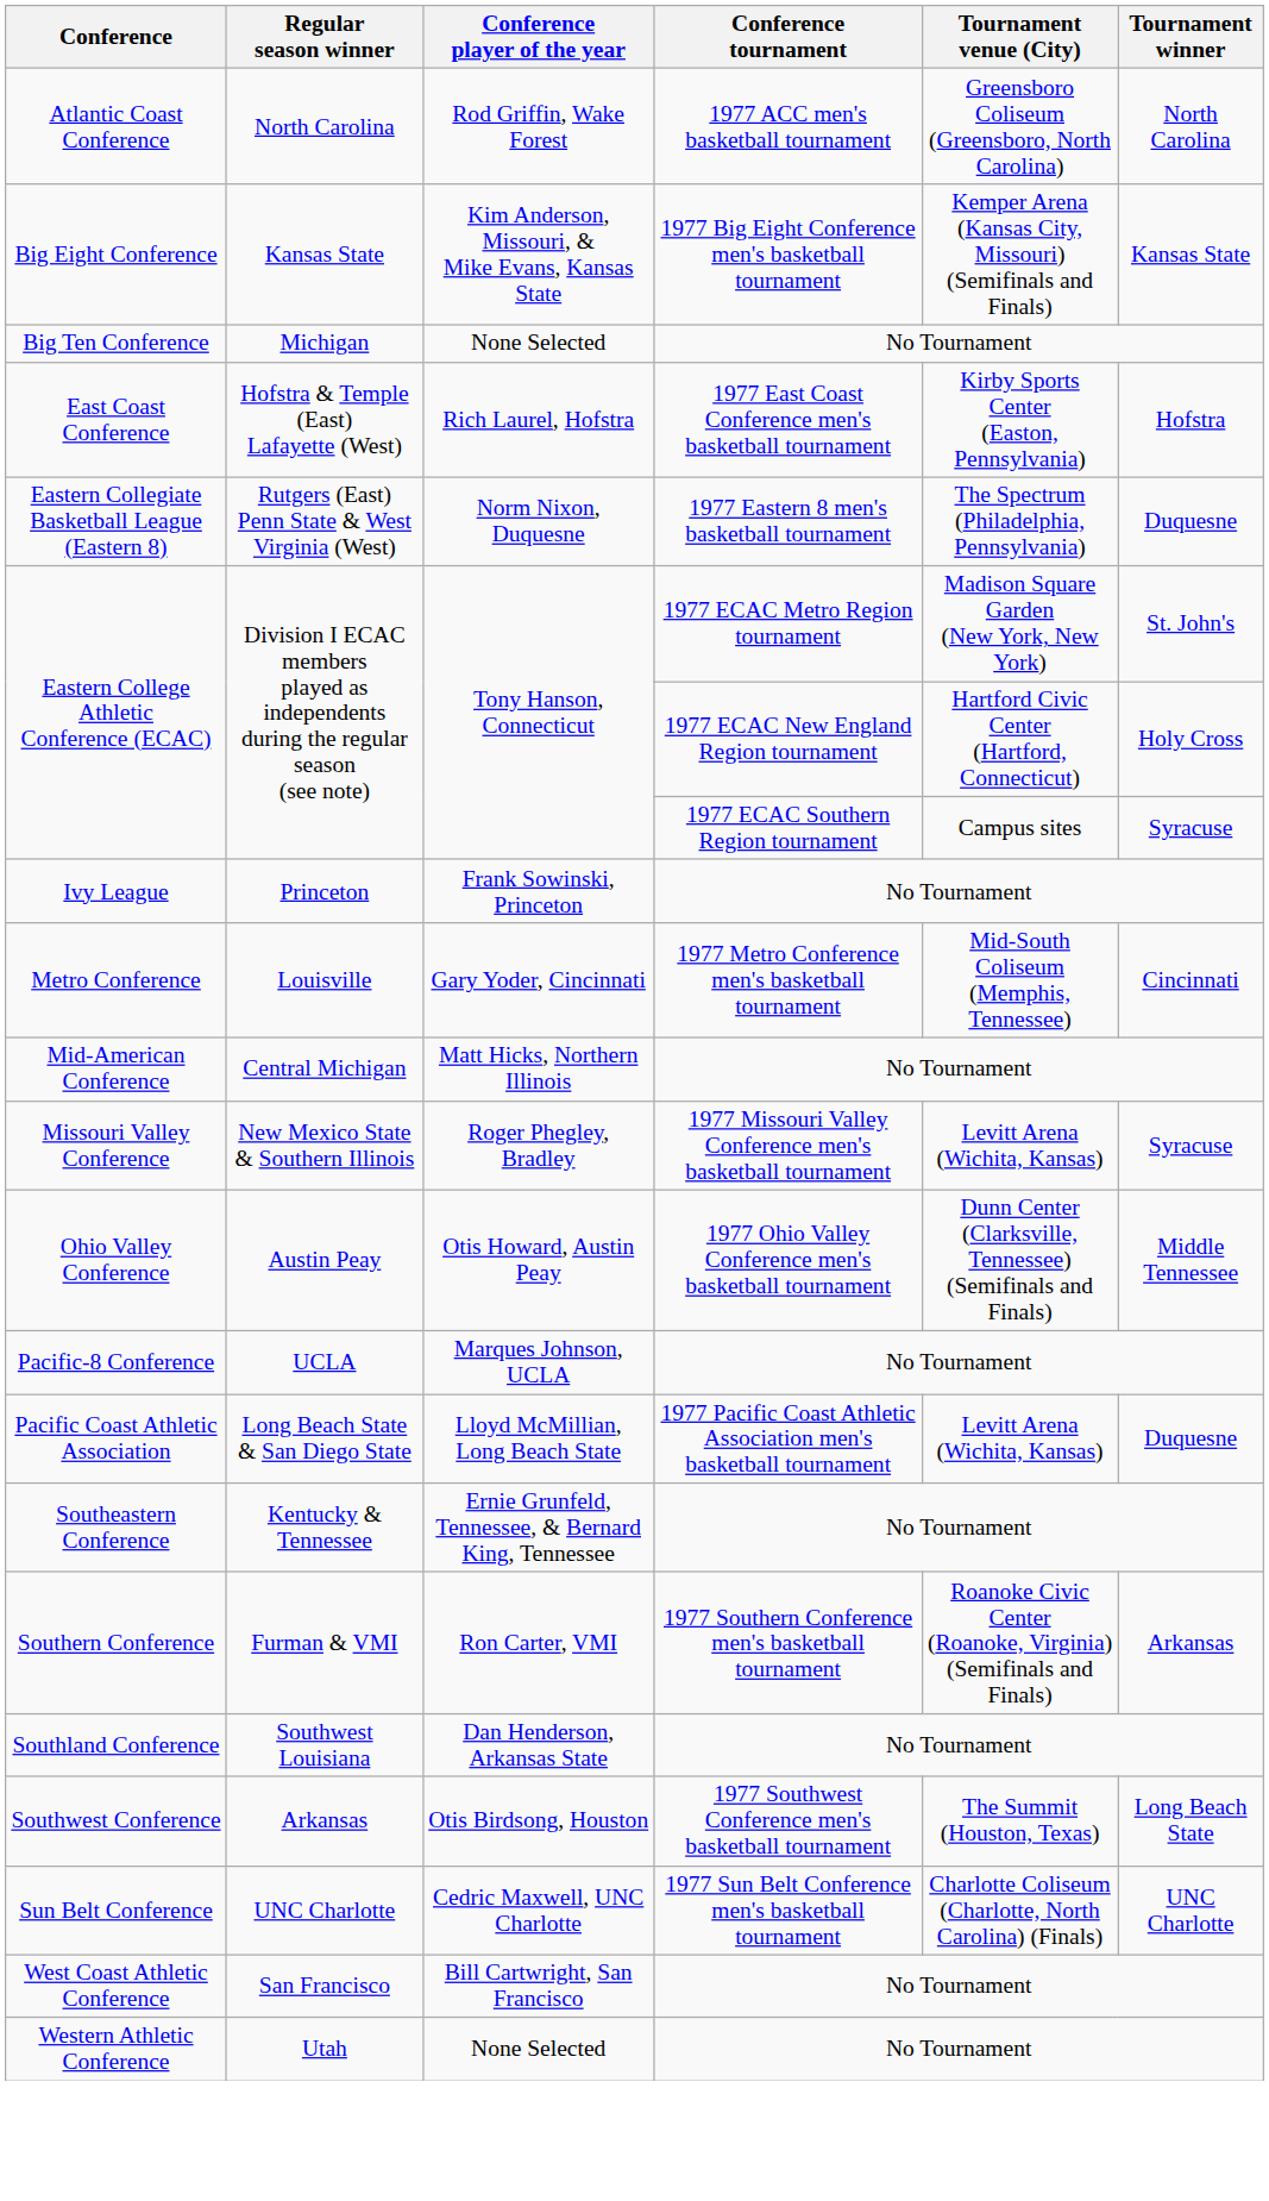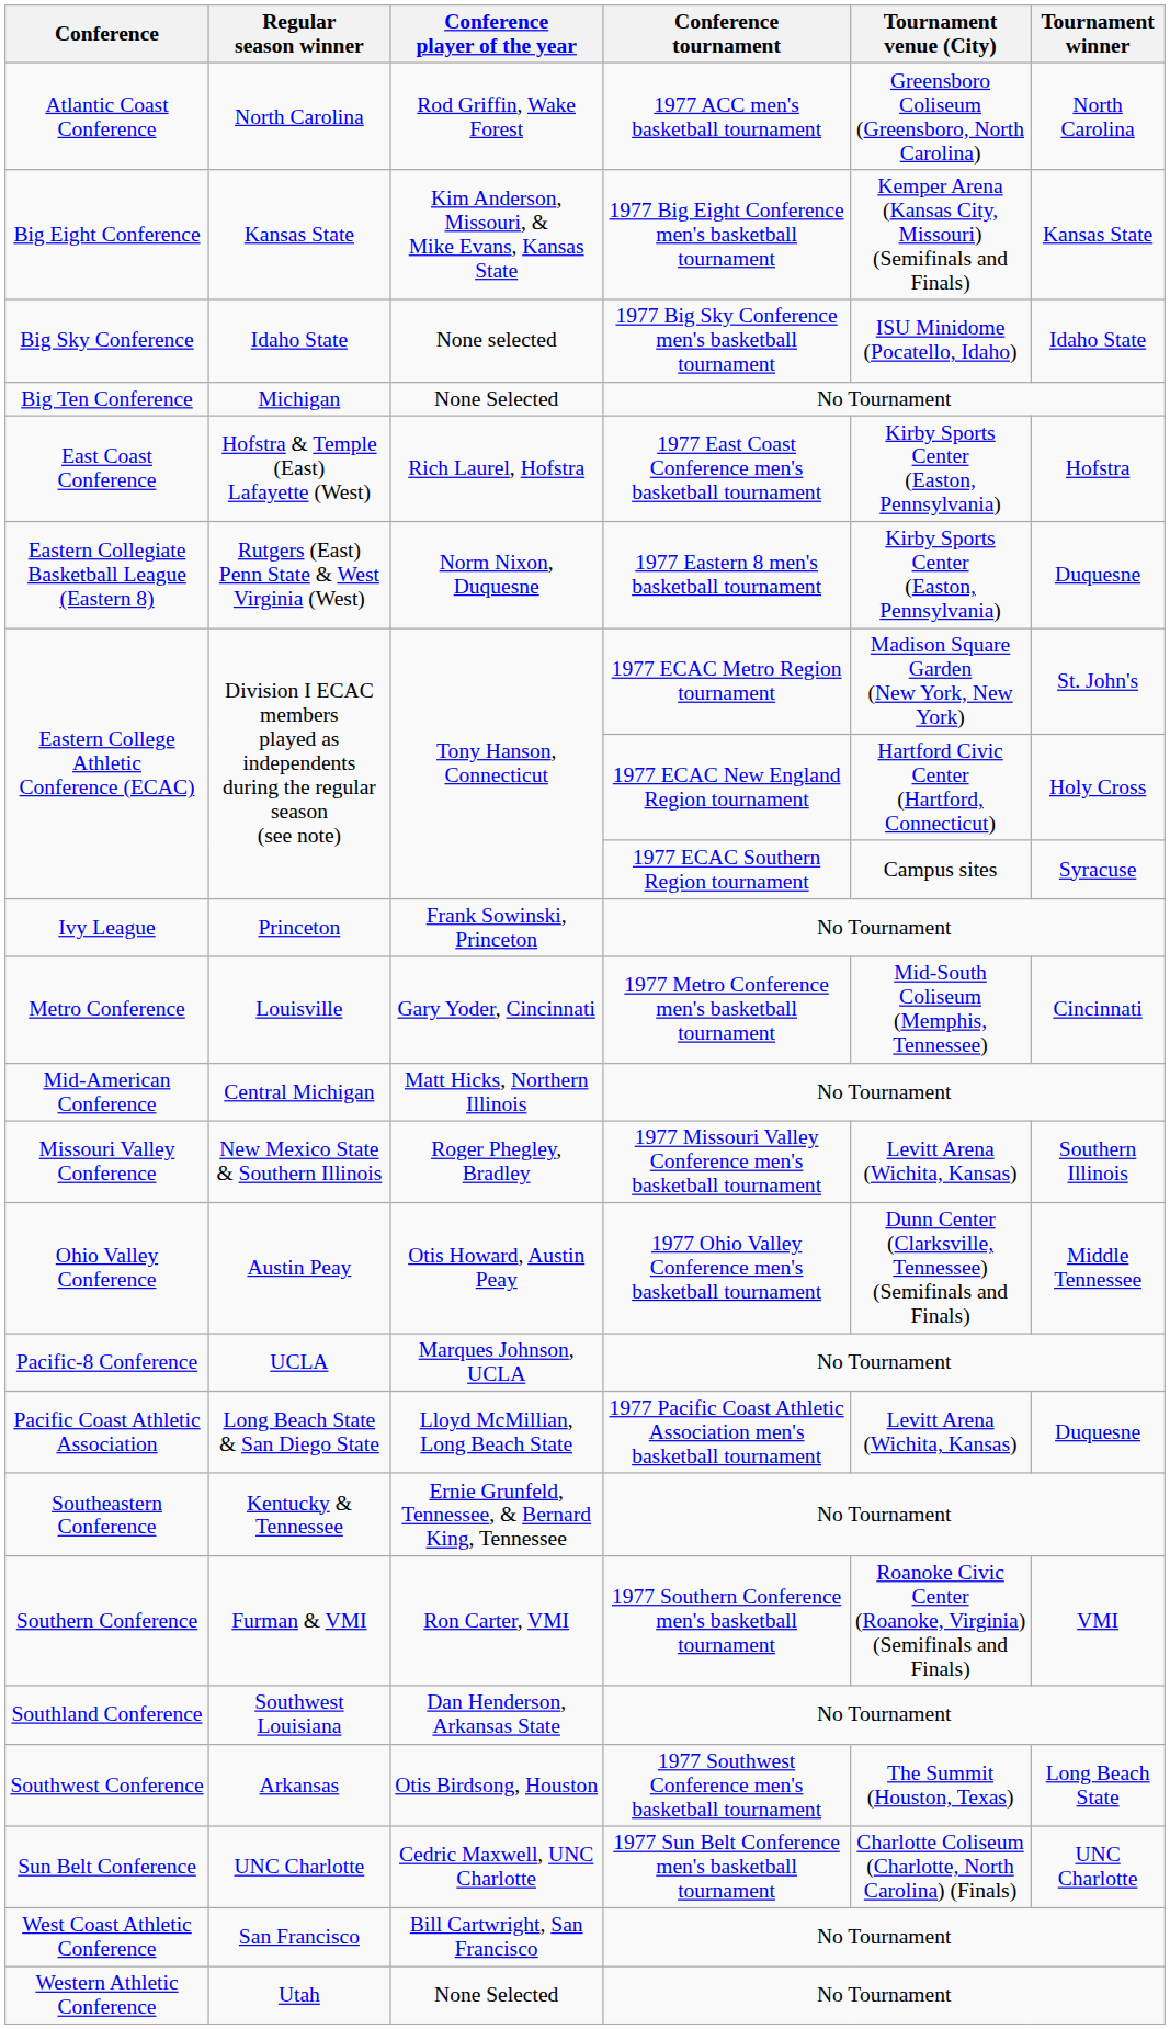 <table class="wikitable" style="text-align:center;">
 <tr>
 <th>Conference</th>
 <th>Regular <br> season winner</th>
 <th><a href='#'>Conference <br> player of the year</a></th>
 <th>Conference <br> tournament</th>
 <th>Tournament <br> venue (City)</th>
 <th>Tournament <br> winner</th>
 </tr>
 <tr>
 <td><a href='#'>Atlantic Coast Conference</a></td>
 <td><a href='#'>North Carolina</a></td>
 <td><a href='#'>Rod Griffin</a>, <a href='#'>Wake Forest</a></td>
 <td><a href='#'>1977 ACC men's basketball tournament</a></td>
 <td><a href='#'>Greensboro Coliseum</a><br>(<a href='#'>Greensboro, North Carolina</a>)</td>
 <td><a href='#'>North Carolina</a></td>
 </tr>
 <tr>
 <td><a href='#'>Big Eight Conference</a></td>
 <td><a href='#'>Kansas State</a></td>
 <td><a href='#'>Kim Anderson</a>, <a href='#'>Missouri</a>, &<br><a href='#'>Mike Evans</a>, <a href='#'>Kansas State</a></td>
 <td><a href='#'>1977 Big Eight Conference men's basketball tournament</a></td>
 <td><a href='#'>Kemper Arena</a><br>(<a href='#'>Kansas City, Missouri</a>)<br>(Semifinals and Finals)</td>
 <td><a href='#'>Kansas State</a></td>
 </tr>
 <tr>
+<td><a href='#'>Big Sky Conference</a></td>
+<td><a href='#'>Idaho State</a></td>
+<td>None selected</td>
+<td><a href='#'>1977 Big Sky Conference men's basketball tournament</a></td>
+<td><a href='#'>ISU Minidome</a><br>(<a href='#'>Pocatello, Idaho</a>)</td>
+<td><a href='#'>Idaho State</a></td>
+</tr>
+<tr>
 <td><a href='#'>Big Ten Conference</a></td>
 <td><a href='#'>Michigan</a></td>
 <td>None Selected</td>
 <td colspan=3>No Tournament</td>
 </tr>
 <tr>
 <td><a href='#'>East Coast Conference</a></td>
 <td><a href='#'>Hofstra</a> & <a href='#'>Temple</a> (East)<br><a href='#'>Lafayette</a> (West)</td>
 <td><a href='#'>Rich Laurel</a>, <a href='#'>Hofstra</a></td>
 <td><a href='#'>1977 East Coast Conference men's basketball tournament</a></td>
 <td><a href='#'>Kirby Sports Center</a><br>(<a href='#'>Easton, Pennsylvania</a>)</td>
 <td><a href='#'>Hofstra</a></td>
 </tr>
 <tr>
 <td><a href='#'>Eastern Collegiate Basketball League (Eastern 8)</a></td>
 <td><a href='#'>Rutgers</a> (East)<br><a href='#'>Penn State</a> & <a href='#'>West Virginia</a> (West)</td>
 <td><a href='#'>Norm Nixon</a>, <a href='#'>Duquesne</a></td>
 <td><a href='#'>1977 Eastern 8 men's basketball tournament</a></td>
-<td><a href='#'>The Spectrum</a> <br>(<a href='#'>Philadelphia, Pennsylvania</a>)</td>
+<td><a href='#'>Kirby Sports Center</a><br>(<a href='#'>Easton, Pennsylvania</a>)</td>
 <td><a href='#'>Duquesne</a></td>
 </tr>
 <tr>
 <td rowspan=3><a href='#'>Eastern College Athletic<br>Conference (ECAC)</a></td>
 <td rowspan=3>Division I ECAC members<br>played as independents<br>during the regular season<br>(see note)</td>
 <td rowspan=3><a href='#'>Tony Hanson</a>, <a href='#'>Connecticut</a></td>
 <td><a href='#'>1977 ECAC Metro Region tournament</a></td>
 <td><a href='#'>Madison Square Garden</a><br>(<a href='#'>New York, New York</a>)</td>
 <td><a href='#'>St. John's</a></td>
 </tr>
 <tr>
 <td><a href='#'>1977 ECAC New England Region tournament</a></td>
 <td><a href='#'>Hartford Civic Center</a><br>(<a href='#'>Hartford, Connecticut</a>)</td>
 <td><a href='#'>Holy Cross</a></td>
 </tr>
 <tr>
 <td><a href='#'>1977 ECAC Southern Region tournament</a></td>
 <td>Campus sites</td>
 <td><a href='#'>Syracuse</a></td>
 </tr>
 <tr>
 <td><a href='#'>Ivy League</a></td>
 <td><a href='#'>Princeton</a></td>
 <td><a href='#'>Frank Sowinski</a>, <a href='#'>Princeton</a></td>
 <td colspan=3>No Tournament</td>
 </tr>
 <tr>
 <td><a href='#'>Metro Conference</a></td>
 <td><a href='#'>Louisville</a></td>
 <td><a href='#'>Gary Yoder</a>, <a href='#'>Cincinnati</a></td>
 <td><a href='#'>1977 Metro Conference men's basketball tournament</a></td>
 <td><a href='#'>Mid-South Coliseum</a><br>(<a href='#'>Memphis, Tennessee</a>)</td>
 <td><a href='#'>Cincinnati</a></td>
 </tr>
 <tr>
 <td><a href='#'>Mid-American Conference</a></td>
 <td><a href='#'>Central Michigan</a></td>
 <td><a href='#'>Matt Hicks</a>, <a href='#'>Northern Illinois</a></td>
 <td colspan=3>No Tournament</td>
 </tr>
 <tr>
 <td><a href='#'>Missouri Valley Conference</a></td>
 <td><a href='#'>New Mexico State</a> & <a href='#'>Southern Illinois</a></td>
 <td><a href='#'>Roger Phegley</a>, <a href='#'>Bradley</a></td>
 <td><a href='#'>1977 Missouri Valley Conference men's basketball tournament</a></td>
 <td><a href='#'>Levitt Arena</a><br>(<a href='#'>Wichita, Kansas</a>)</td>
-<td><a href='#'>Syracuse</a></td>
+<td><a href='#'>Southern Illinois</a></td>
 </tr>
 <tr>
 <td><a href='#'>Ohio Valley Conference</a></td>
 <td><a href='#'>Austin Peay</a></td>
 <td><a href='#'>Otis Howard</a>, <a href='#'>Austin Peay</a></td>
 <td><a href='#'>1977 Ohio Valley Conference men's basketball tournament</a></td>
 <td><a href='#'>Dunn Center</a><br>(<a href='#'>Clarksville, Tennessee</a>)<br>(Semifinals and Finals)</td>
 <td><a href='#'>Middle Tennessee</a></td>
 </tr>
 <tr>
 <td><a href='#'>Pacific-8 Conference</a></td>
 <td><a href='#'>UCLA</a></td>
 <td><a href='#'>Marques Johnson</a>, <a href='#'>UCLA</a></td>
 <td colspan=3>No Tournament</td>
 </tr>
 <tr>
 <td><a href='#'>Pacific Coast Athletic Association</a></td>
 <td><a href='#'>Long Beach State</a>  & <a href='#'>San Diego State</a></td>
 <td><a href='#'>Lloyd McMillian</a>, <a href='#'>Long Beach State</a></td>
 <td><a href='#'>1977 Pacific Coast Athletic Association men's basketball tournament</a></td>
 <td><a href='#'>Levitt Arena</a><br>(<a href='#'>Wichita, Kansas</a>)</td>
 <td><a href='#'>Duquesne</a></td>
 </tr>
 <tr>
 <td><a href='#'>Southeastern Conference</a></td>
 <td><a href='#'>Kentucky</a> & <a href='#'>Tennessee</a></td>
 <td><a href='#'>Ernie Grunfeld</a>, <a href='#'>Tennessee</a>, & <a href='#'>Bernard King</a>, Tennessee</td>
 <td colspan=3>No Tournament</td>
 </tr>
 <tr>
 <td><a href='#'>Southern Conference</a></td>
 <td><a href='#'>Furman</a> & <a href='#'>VMI</a></td>
 <td><a href='#'>Ron Carter</a>, <a href='#'>VMI</a></td>
 <td><a href='#'>1977 Southern Conference men's basketball tournament</a></td>
 <td><a href='#'>Roanoke Civic Center</a><br>(<a href='#'>Roanoke, Virginia</a>)<br>(Semifinals and Finals)</td>
-<td><a href='#'>Arkansas</a></td>
+<td><a href='#'>VMI</a></td>
 </tr>
 <tr>
 <td><a href='#'>Southland Conference</a></td>
 <td><a href='#'>Southwest Louisiana</a></td>
 <td><a href='#'>Dan Henderson</a>, <a href='#'>Arkansas State</a></td>
 <td colspan=3>No Tournament</td>
 </tr>
 <tr>
 <td><a href='#'>Southwest Conference</a></td>
 <td><a href='#'>Arkansas</a></td>
 <td><a href='#'>Otis Birdsong</a>, <a href='#'>Houston</a></td>
 <td><a href='#'>1977 Southwest Conference men's basketball tournament</a></td>
 <td><a href='#'>The Summit</a><br>(<a href='#'>Houston, Texas</a>)</td>
 <td><a href='#'>Long Beach State</a></td>
 </tr>
 <tr>
 <td><a href='#'>Sun Belt Conference</a></td>
 <td><a href='#'>UNC Charlotte</a></td>
 <td><a href='#'>Cedric Maxwell</a>, <a href='#'>UNC Charlotte</a></td>
 <td><a href='#'>1977 Sun Belt Conference men's basketball tournament</a></td>
 <td><a href='#'>Charlotte Coliseum</a><br>(<a href='#'>Charlotte, North Carolina</a>) (Finals)</td>
 <td><a href='#'>UNC Charlotte</a></td>
 </tr>
 <tr>
 <td><a href='#'>West Coast Athletic Conference</a></td>
 <td><a href='#'>San Francisco</a></td>
 <td><a href='#'>Bill Cartwright</a>, <a href='#'>San Francisco</a></td>
 <td colspan=3>No Tournament</td>
 </tr>
 <tr>
 <td><a href='#'>Western Athletic Conference</a></td>
 <td><a href='#'>Utah</a></td>
 <td>None Selected</td>
 <td colspan=3>No Tournament</td>
 </tr>
 </table>
